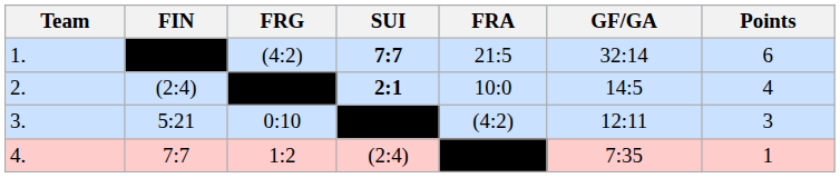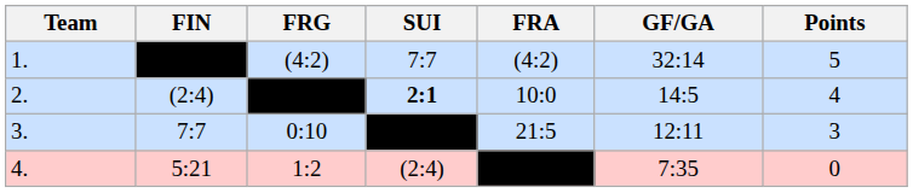 <table class="wikitable" bgcolor="#EFEFFF" width="50%">
 <tr bgcolor="#BCD2EE">
 <th>Team</th>
 <th>FIN</th>
 <th>FRG</th>
 <th>SUI</th>
 <th>FRA</th>
 <th>GF/GA</th>
 <th>Points</th>
 </tr>
 <tr bgcolor="#CAE1FF" align="center">
 <td align="left">1. </td>
 <td style="background:#000000;"></td>
 <td>(4:2)</td>
-<td><strong>7:7</strong></td>
-<td>21:5</td>
+<td>7:7</td>
+<td>(4:2)</td>
 <td>32:14</td>
-<td>6</td>
+<td>5</td>
 </tr>
 <tr bgcolor="#CAE1FF" align="center">
 <td align="left">2. </td>
 <td>(2:4)</td>
 <td style="background:#000000;"></td>
 <td><strong>2:1</strong></td>
 <td>10:0</td>
 <td>14:5</td>
 <td>4</td>
 </tr>
 <tr bgcolor="#CAE1FF" align="center">
 <td align="left">3. </td>
-<td>5:21</td>
+<td>7:7</td>
 <td>0:10</td>
 <td style="background:#000000;"></td>
-<td>(4:2)</td>
+<td>21:5</td>
 <td>12:11</td>
 <td>3</td>
 </tr>
 <tr bgcolor="#ffcccc" align="center">
 <td align="left">4. </td>
-<td>7:7</td>
+<td>5:21</td>
 <td>1:2</td>
 <td>(2:4)</td>
 <td style="background:#000000;"></td>
 <td>7:35</td>
-<td>1</td>
+<td>0</td>
 </tr>
 </table>
